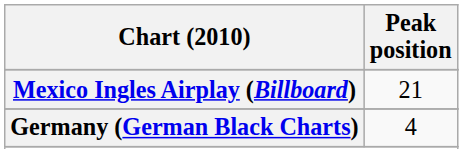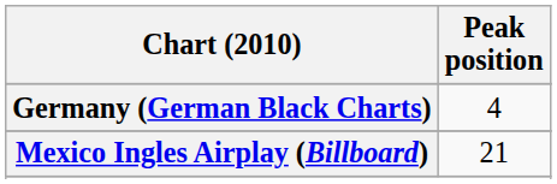 <table class="wikitable sortable plainrowheaders" style="text-align:center;">
 <tr>
 <th>Chart (2010)</th>
 <th>Peak<br>position</th>
 </tr>
 <tr>
 </tr>
 <tr>
 </tr>
 <tr>
 </tr>
 <tr>
-<th scope="row"><a href='#'>Mexico Ingles Airplay</a> (<em><a href='#'>Billboard</a></em>)</th>
-<td>21</td>
+<th scope="row">Germany (<a href='#'>German Black Charts</a>)</th>
+<td>4</td>
 </tr>
 <tr>
 </tr>
 <tr>
-<th scope="row">Germany (<a href='#'>German Black Charts</a>)</th>
-<td>4</td>
+<th scope="row"><a href='#'>Mexico Ingles Airplay</a> (<em><a href='#'>Billboard</a></em>)</th>
+<td>21</td>
 </tr>
 <tr>
 </tr>
 <tr>
 </tr>
 <tr>
 </tr>
 <tr>
 </tr>
 <tr>
 </tr>
 </table>
